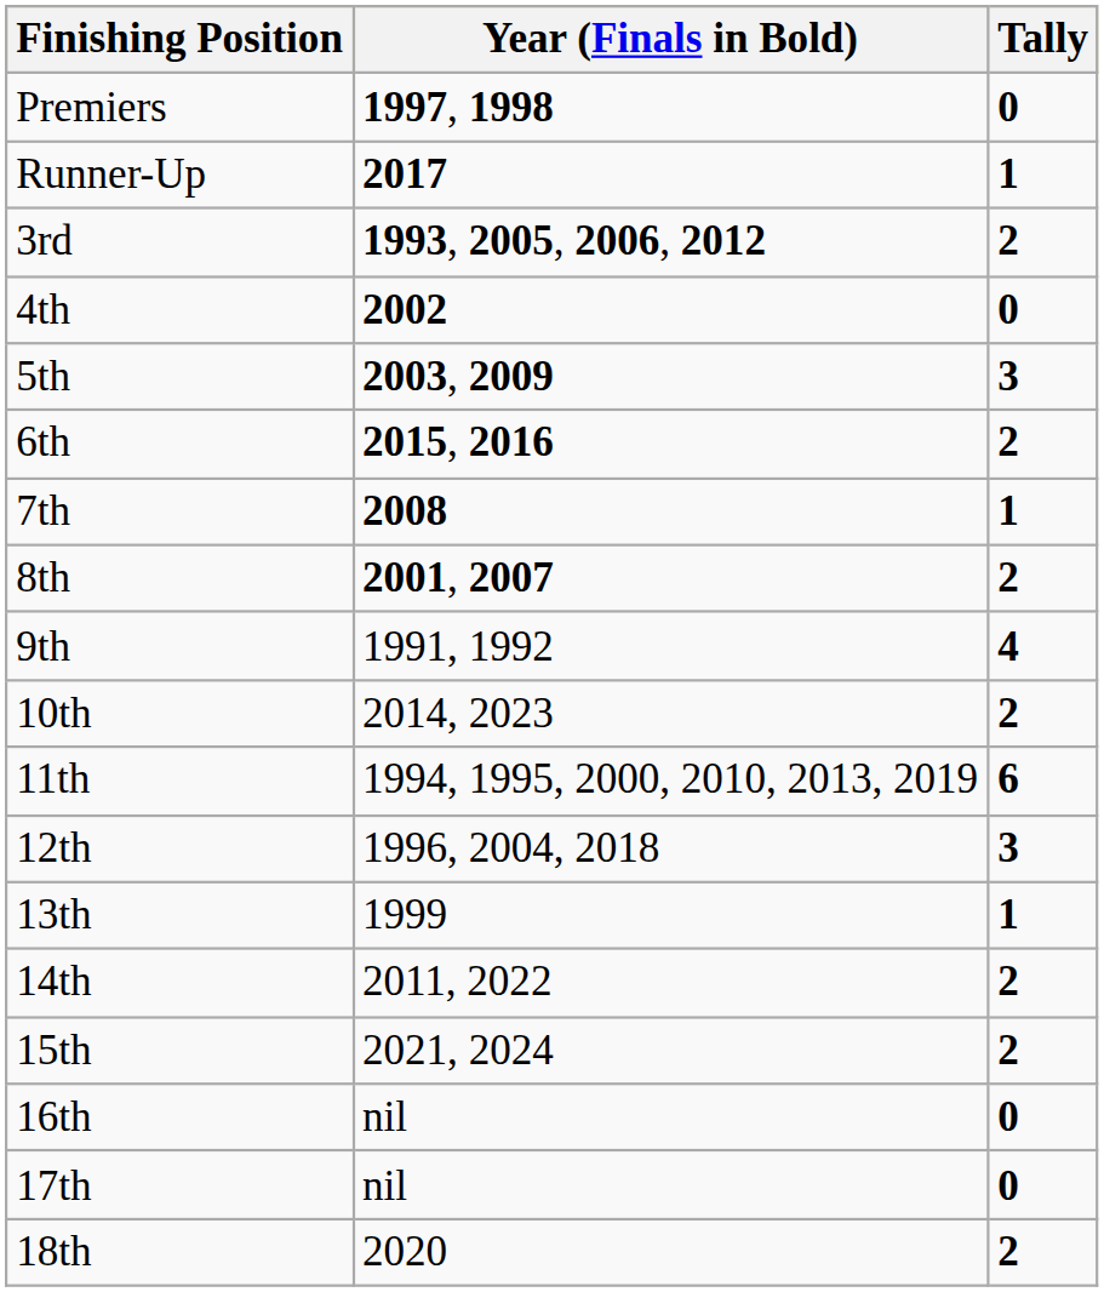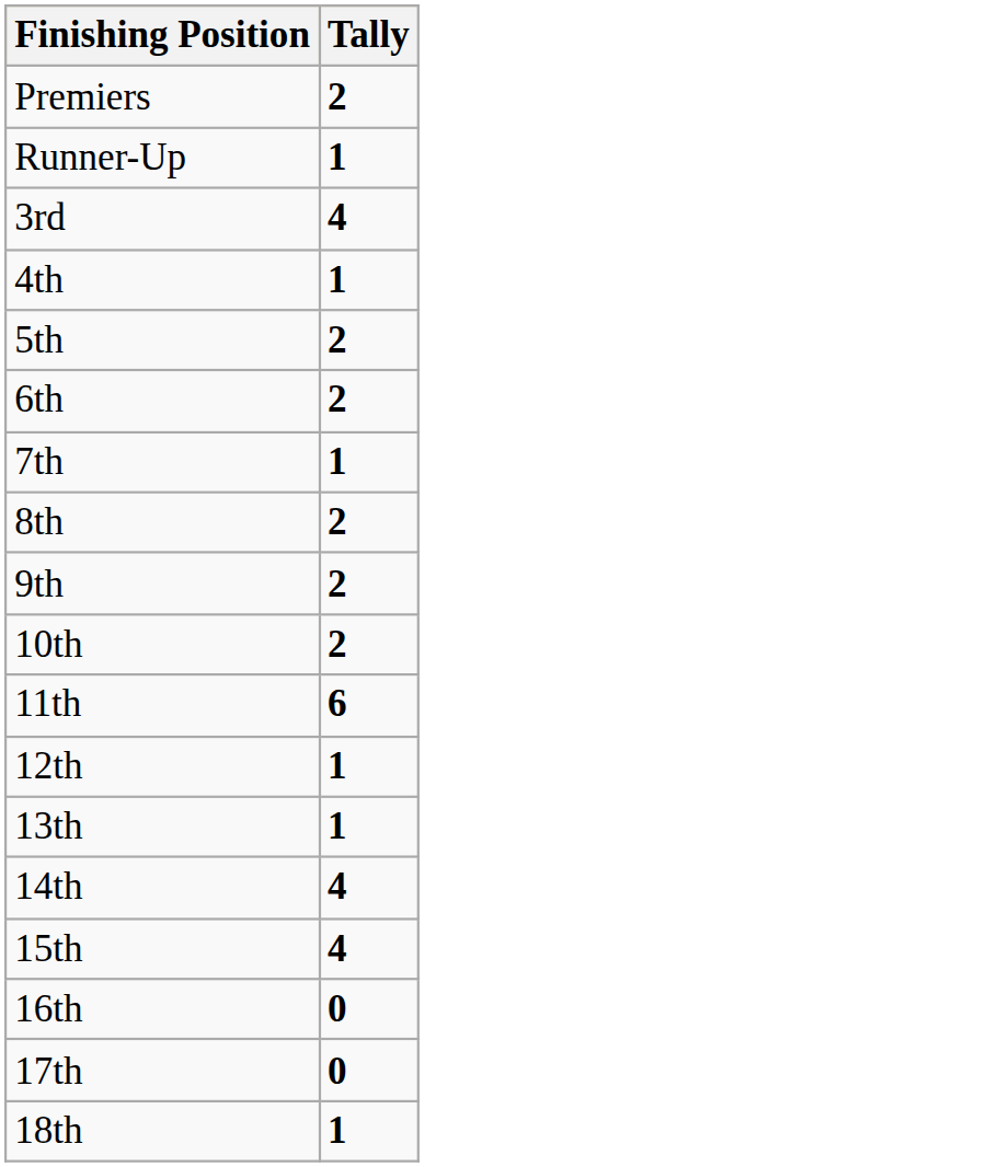 <table class="wikitable">
 <tr style="background:#bdb76b;">
 <th>Finishing Position</th>
-<th>Year (<a href='#'>Finals</a> in Bold)</th>
 <th>Tally</th>
 </tr>
 <tr>
 <td>Premiers</td>
-<td><strong>1997</strong>, <strong>1998</strong></td>
-<td><strong>0</strong></td>
+<td><strong>2</strong></td>
 </tr>
 <tr>
 <td>Runner-Up</td>
-<td><strong>2017</strong></td>
 <td><strong>1</strong></td>
 </tr>
 <tr>
 <td>3rd</td>
-<td><strong>1993</strong>, <strong>2005</strong>, <strong>2006</strong>, <strong>2012</strong></td>
+<td><strong>4</strong></td>
+</tr>
+<tr>
+<td>4th</td>
+<td><strong>1</strong></td>
+</tr>
+<tr>
+<td>5th</td>
 <td><strong>2</strong></td>
 </tr>
 <tr>
-<td>4th</td>
-<td><strong>2002</strong></td>
-<td><strong>0</strong></td>
-</tr>
-<tr>
-<td>5th</td>
-<td><strong>2003</strong>, <strong>2009</strong></td>
-<td><strong>3</strong></td>
-</tr>
-<tr>
 <td>6th</td>
-<td><strong>2015</strong>, <strong>2016</strong></td>
 <td><strong>2</strong></td>
 </tr>
 <tr>
 <td>7th</td>
-<td><strong>2008</strong></td>
 <td><strong>1</strong></td>
 </tr>
 <tr>
 <td>8th</td>
-<td><strong>2001</strong>, <strong>2007</strong></td>
 <td><strong>2</strong></td>
 </tr>
 <tr>
 <td>9th</td>
-<td>1991, 1992</td>
-<td><strong>4</strong></td>
+<td><strong>2</strong></td>
 </tr>
 <tr>
 <td>10th</td>
-<td>2014, 2023</td>
 <td><strong>2</strong></td>
 </tr>
 <tr>
 <td>11th</td>
-<td>1994, 1995, 2000, 2010, 2013, 2019</td>
 <td><strong>6</strong></td>
 </tr>
 <tr>
 <td>12th</td>
-<td>1996, 2004, 2018</td>
-<td><strong>3</strong></td>
+<td><strong>1</strong></td>
 </tr>
 <tr>
 <td>13th</td>
-<td>1999</td>
 <td><strong>1</strong></td>
 </tr>
 <tr>
 <td>14th</td>
-<td>2011, 2022</td>
-<td><strong>2</strong></td>
+<td><strong>4</strong></td>
 </tr>
 <tr>
 <td>15th</td>
-<td>2021, 2024</td>
-<td><strong>2</strong></td>
+<td><strong>4</strong></td>
 </tr>
 <tr>
 <td>16th</td>
-<td>nil</td>
 <td><strong>0</strong></td>
 </tr>
 <tr>
 <td>17th</td>
-<td>nil</td>
 <td><strong>0</strong></td>
 </tr>
 <tr>
 <td>18th</td>
-<td>2020</td>
-<td><strong>2</strong></td>
+<td><strong>1</strong></td>
 </tr>
 </table>
